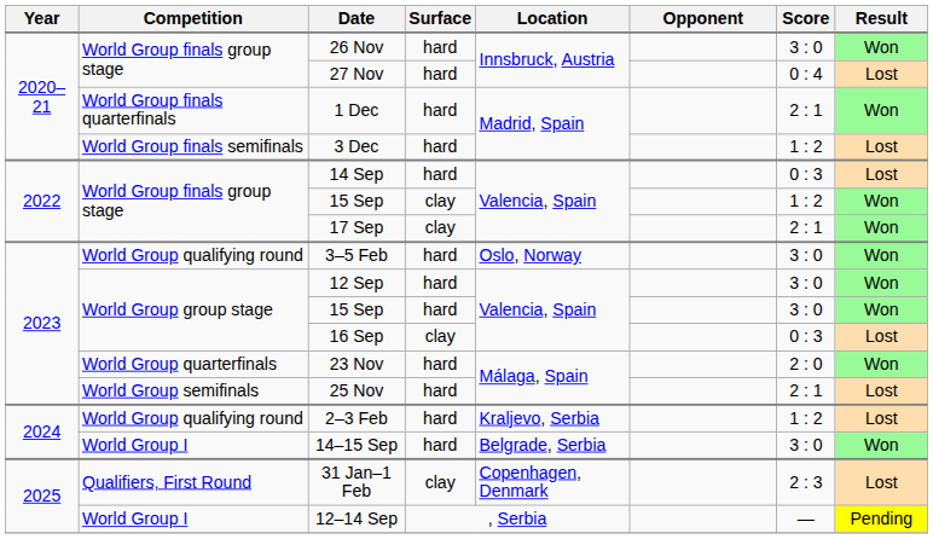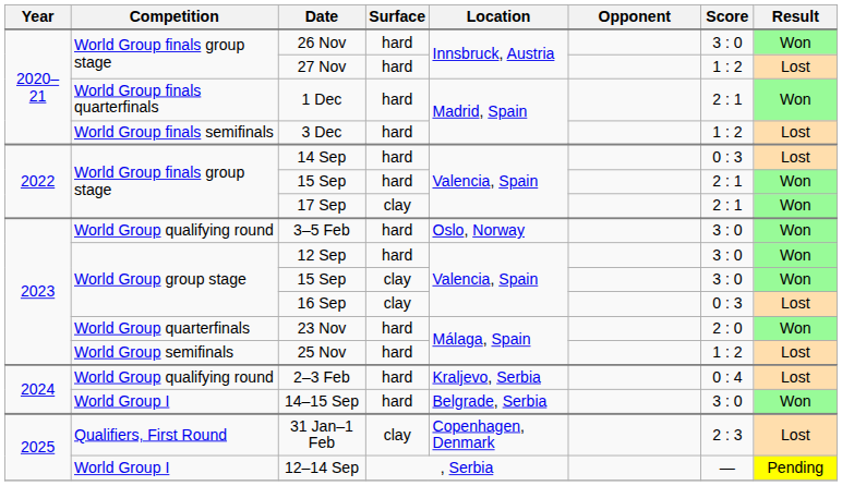 <table class="wikitable collapsible">
 <tr>
 <th width="70">Year</th>
 <th width="270">Competition</th>
 <th width="110">Date</th>
 <th width="50">Surface</th>
 <th width="160">Location</th>
 <th width="160">Opponent</th>
 <th width="50">Score</th>
 <th width="90">Result</th>
 </tr>
 <tr style="border-top:2px solid gray;">
 <td align="center" rowspan="4"><a href='#'>2020–21</a></td>
 <td rowspan="2"><a href='#'>World Group finals</a> group stage</td>
 <td align="center">26 Nov</td>
 <td align="center">hard</td>
 <td rowspan="2"><a href='#'>Innsbruck</a>, <a href='#'>Austria</a></td>
 <td></td>
 <td align="center">3 : 0</td>
 <td align="center" bgcolor="#98FB98">Won</td>
 </tr>
 <tr>
 <td align="center">27 Nov</td>
 <td align="center">hard</td>
 <td></td>
-<td align="center">0 : 4</td>
+<td align="center">1 : 2</td>
 <td align="center" bgcolor="#FFDEAD">Lost</td>
 </tr>
 <tr>
 <td><a href='#'>World Group finals</a> quarterfinals</td>
 <td align="center">1 Dec</td>
 <td align="center">hard</td>
 <td rowspan="2"><a href='#'>Madrid</a>, <a href='#'>Spain</a></td>
 <td></td>
 <td align="center">2 : 1</td>
 <td align="center" bgcolor="#98FB98">Won</td>
 </tr>
 <tr>
 <td><a href='#'>World Group finals</a> semifinals</td>
 <td align="center">3 Dec</td>
 <td align="center">hard</td>
 <td></td>
 <td align="center">1 : 2</td>
 <td align="center" bgcolor="#FFDEAD">Lost</td>
 </tr>
 <tr>
 </tr>
 <tr style="border-top:2px solid gray;">
 <td align="center" rowspan="3"><a href='#'>2022</a></td>
 <td rowspan="3"><a href='#'>World Group finals</a> group stage</td>
 <td align="center">14 Sep</td>
 <td align="center">hard</td>
 <td rowspan="3"><a href='#'>Valencia</a>, <a href='#'>Spain</a></td>
 <td></td>
 <td align="center">0 : 3</td>
 <td align="center" bgcolor="#FFDEAD">Lost</td>
 </tr>
 <tr>
 <td align="center">15 Sep</td>
-<td align="center">clay</td>
+<td align="center">hard</td>
 <td></td>
-<td align="center">1 : 2</td>
+<td align="center">2 : 1</td>
 <td align="center" bgcolor="#98FB98">Won</td>
 </tr>
 <tr>
 <td align="center">17 Sep</td>
 <td align="center">clay</td>
 <td></td>
 <td align="center">2 : 1</td>
 <td align="center" bgcolor="#98FB98">Won</td>
 </tr>
 <tr>
 </tr>
 <tr style="border-top:2px solid gray;">
 <td align="center" rowspan=6><a href='#'>2023</a></td>
 <td><a href='#'>World Group</a> qualifying round</td>
 <td align="center">3–5 Feb</td>
 <td align="center">hard</td>
 <td><a href='#'>Oslo</a>, <a href='#'>Norway</a></td>
 <td></td>
 <td align="center">3 : 0</td>
 <td align="center" bgcolor="#98FB98">Won</td>
 </tr>
 <tr>
 <td rowspan="3"><a href='#'>World Group</a> group stage</td>
 <td align="center">12 Sep</td>
 <td align="center">hard</td>
 <td rowspan="3"><a href='#'>Valencia</a>, <a href='#'>Spain</a></td>
 <td></td>
 <td align="center">3 : 0</td>
 <td align="center" bgcolor="#98FB98">Won</td>
 </tr>
 <tr>
 <td align="center">15 Sep</td>
-<td align="center">hard</td>
+<td align="center">clay</td>
 <td></td>
 <td align="center">3 : 0</td>
 <td align="center" bgcolor="#98FB98">Won</td>
 </tr>
 <tr>
 <td align="center">16 Sep</td>
 <td align="center">clay</td>
 <td></td>
 <td align="center">0 : 3</td>
 <td align="center" bgcolor="#FFDEAD">Lost</td>
 </tr>
 <tr>
 <td><a href='#'>World Group</a> quarterfinals</td>
 <td align="center">23 Nov</td>
 <td align="center">hard</td>
 <td rowspan="2"><a href='#'>Málaga</a>, <a href='#'>Spain</a></td>
 <td></td>
 <td align="center">2 : 0</td>
 <td align="center" bgcolor="#98FB98">Won</td>
 </tr>
 <tr>
 <td><a href='#'>World Group</a> semifinals</td>
 <td align="center">25 Nov</td>
 <td align="center">hard</td>
 <td></td>
-<td align="center">2 : 1</td>
+<td align="center">1 : 2</td>
 <td align="center" bgcolor="#FFDEAD">Lost</td>
 </tr>
 <tr>
 </tr>
 <tr style="border-top:2px solid gray;">
 <td align="center" rowspan=2><a href='#'>2024</a></td>
 <td><a href='#'>World Group</a> qualifying round</td>
 <td align="center">2–3 Feb</td>
 <td align="center">hard</td>
 <td><a href='#'>Kraljevo</a>, <a href='#'>Serbia</a></td>
 <td></td>
-<td align="center">1 : 2</td>
+<td align="center">0 : 4</td>
 <td align="center" bgcolor="#FFDEAD">Lost</td>
 </tr>
 <tr>
 <td><a href='#'>World Group I</a></td>
 <td align="center">14–15 Sep</td>
 <td align="center">hard</td>
 <td><a href='#'>Belgrade</a>, <a href='#'>Serbia</a></td>
 <td></td>
 <td align="center">3 : 0</td>
 <td align="center" bgcolor="#98FB98">Won</td>
 </tr>
 <tr>
 </tr>
 <tr style="border-top:2px solid gray;">
 <td align="center" rowspan=2><a href='#'>2025</a></td>
 <td><a href='#'>Qualifiers, First Round</a></td>
 <td align="center">31 Jan–1 Feb</td>
 <td align="center">clay</td>
 <td><a href='#'>Copenhagen</a>, <a href='#'>Denmark</a></td>
 <td></td>
 <td align="center">2 : 3</td>
 <td align="center" bgcolor="#FFDEAD">Lost</td>
 </tr>
 <tr>
 <td><a href='#'>World Group I</a></td>
 <td align="center">12–14 Sep</td>
 <td colspan="2" align="center">, <a href='#'>Serbia</a></td>
 <td></td>
 <td align="center">—</td>
 <td align="center" bgcolor=yellow>Pending</td>
 </tr>
 <tr>
 </tr>
 </table>
